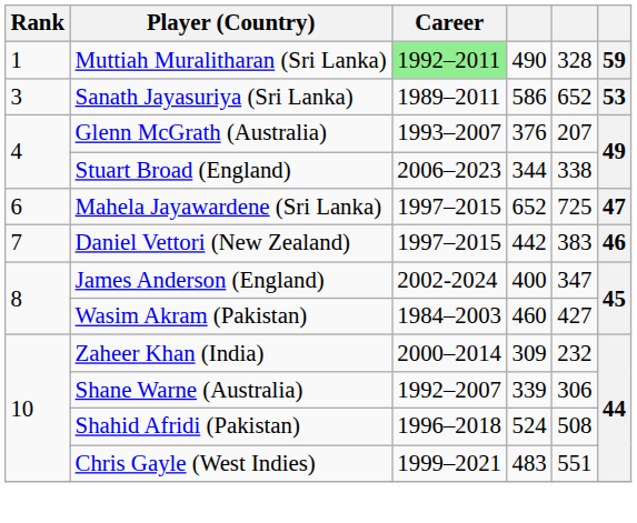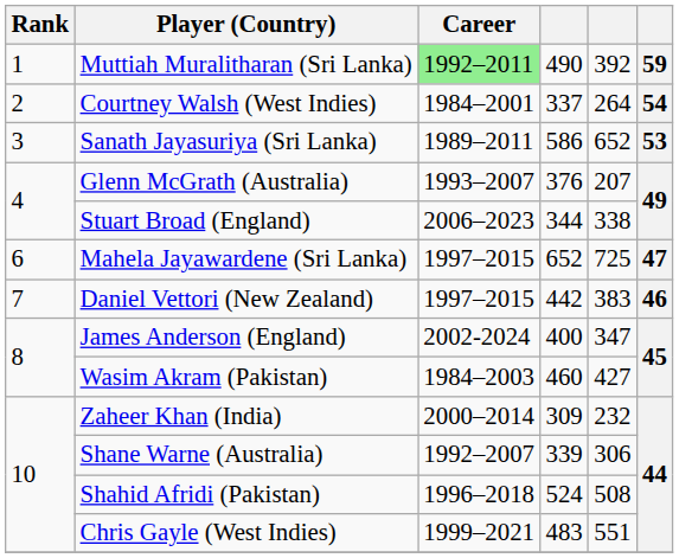 <table class="wikitable sortable">
 <tr>
 <th>Rank</th>
 <th>Player (Country)</th>
 <th>Career</th>
 <th></th>
 <th></th>
 <th></th>
 </tr>
 <tr>
 <td>1</td>
 <td><a href='#'>Muttiah Muralitharan</a> (Sri Lanka)</td>
 <td style="background: lightgreen;">1992–2011</td>
 <td>490</td>
-<td>328</td>
+<td>392</td>
 <th>59</th>
+</tr>
+<tr>
+<td>2</td>
+<td><a href='#'>Courtney Walsh</a> (West Indies)</td>
+<td>1984–2001</td>
+<td>337</td>
+<td>264</td>
+<th>54</th>
 </tr>
 <tr>
 <td>3</td>
 <td><a href='#'>Sanath Jayasuriya</a> (Sri Lanka)</td>
 <td>1989–2011</td>
 <td>586</td>
 <td>652</td>
 <th>53</th>
 </tr>
 <tr>
 <td rowspan=2>4</td>
 <td><a href='#'>Glenn McGrath</a> (Australia)</td>
 <td>1993–2007</td>
 <td>376</td>
 <td>207</td>
 <th rowspan=2>49</th>
 </tr>
 <tr>
 <td><a href='#'>Stuart Broad</a> (England)</td>
 <td>2006–2023</td>
 <td>344</td>
 <td>338</td>
 </tr>
 <tr>
 <td>6</td>
 <td><a href='#'>Mahela Jayawardene</a> (Sri Lanka)</td>
 <td>1997–2015</td>
 <td>652</td>
 <td>725</td>
 <th>47</th>
 </tr>
 <tr>
 <td>7</td>
 <td><a href='#'>Daniel Vettori</a> (New Zealand)</td>
 <td>1997–2015</td>
 <td>442</td>
 <td>383</td>
 <th>46</th>
 </tr>
 <tr>
 <td rowspan=2>8</td>
 <td><a href='#'>James Anderson</a> (England)</td>
 <td>2002-2024</td>
 <td>400</td>
 <td>347</td>
 <th rowspan=2>45</th>
 </tr>
 <tr>
 <td><a href='#'>Wasim Akram</a> (Pakistan)</td>
 <td>1984–2003</td>
 <td>460</td>
 <td>427</td>
 </tr>
 <tr>
 <td rowspan=4>10</td>
 <td><a href='#'>Zaheer Khan</a> (India)</td>
 <td>2000–2014</td>
 <td>309</td>
 <td>232</td>
 <th rowspan=4>44</th>
 </tr>
 <tr>
 <td><a href='#'>Shane Warne</a> (Australia)</td>
 <td>1992–2007</td>
 <td>339</td>
 <td>306</td>
 </tr>
 <tr>
 <td><a href='#'>Shahid Afridi</a> (Pakistan)</td>
 <td>1996–2018</td>
 <td>524</td>
 <td>508</td>
 </tr>
 <tr>
 <td><a href='#'>Chris Gayle</a> (West Indies)</td>
 <td>1999–2021</td>
 <td>483</td>
 <td>551</td>
 </tr>
 <tr>
 </tr>
 </table>
